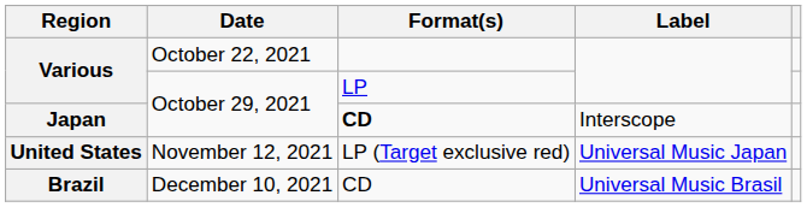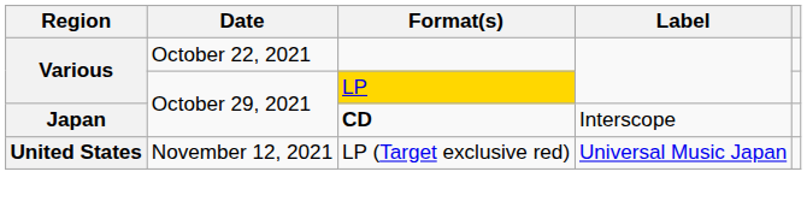 <table class="wikitable plainrowheaders">
 <tr>
 <th scope="col">Region</th>
 <th scope="col">Date</th>
 <th scope="col">Format(s)</th>
 <th scope="col">Label</th>
 <th scope="col"></th>
 </tr>
 <tr>
 <th scope="row" rowspan="2">Various</th>
 <td>October 22, 2021</td>
 <td></td>
 <td rowspan="2"></td>
 <td align="center"></td>
 </tr>
 <tr>
 <td rowspan="2">October 29, 2021</td>
-<td><a href='#'>LP</a></td>
+<td style="background: gold;"><a href='#'>LP</a></td>
 <td align="center"></td>
 </tr>
 <tr>
 <th scope="row">Japan</th>
 <td><strong>CD</strong></td>
 <td>Interscope</td>
 <td align="center"></td>
 </tr>
 <tr>
 <th scope="row">United States</th>
 <td>November 12, 2021</td>
 <td>LP (<a href='#'>Target</a> exclusive red)</td>
 <td><a href='#'>Universal Music Japan</a></td>
 <td align="center"></td>
 </tr>
-<tr>
-<th scope="row">Brazil</th>
-<td>December 10, 2021</td>
-<td>CD</td>
-<td><a href='#'>Universal Music Brasil</a></td>
-<td align="center"></td>
-</tr>
 </table>
